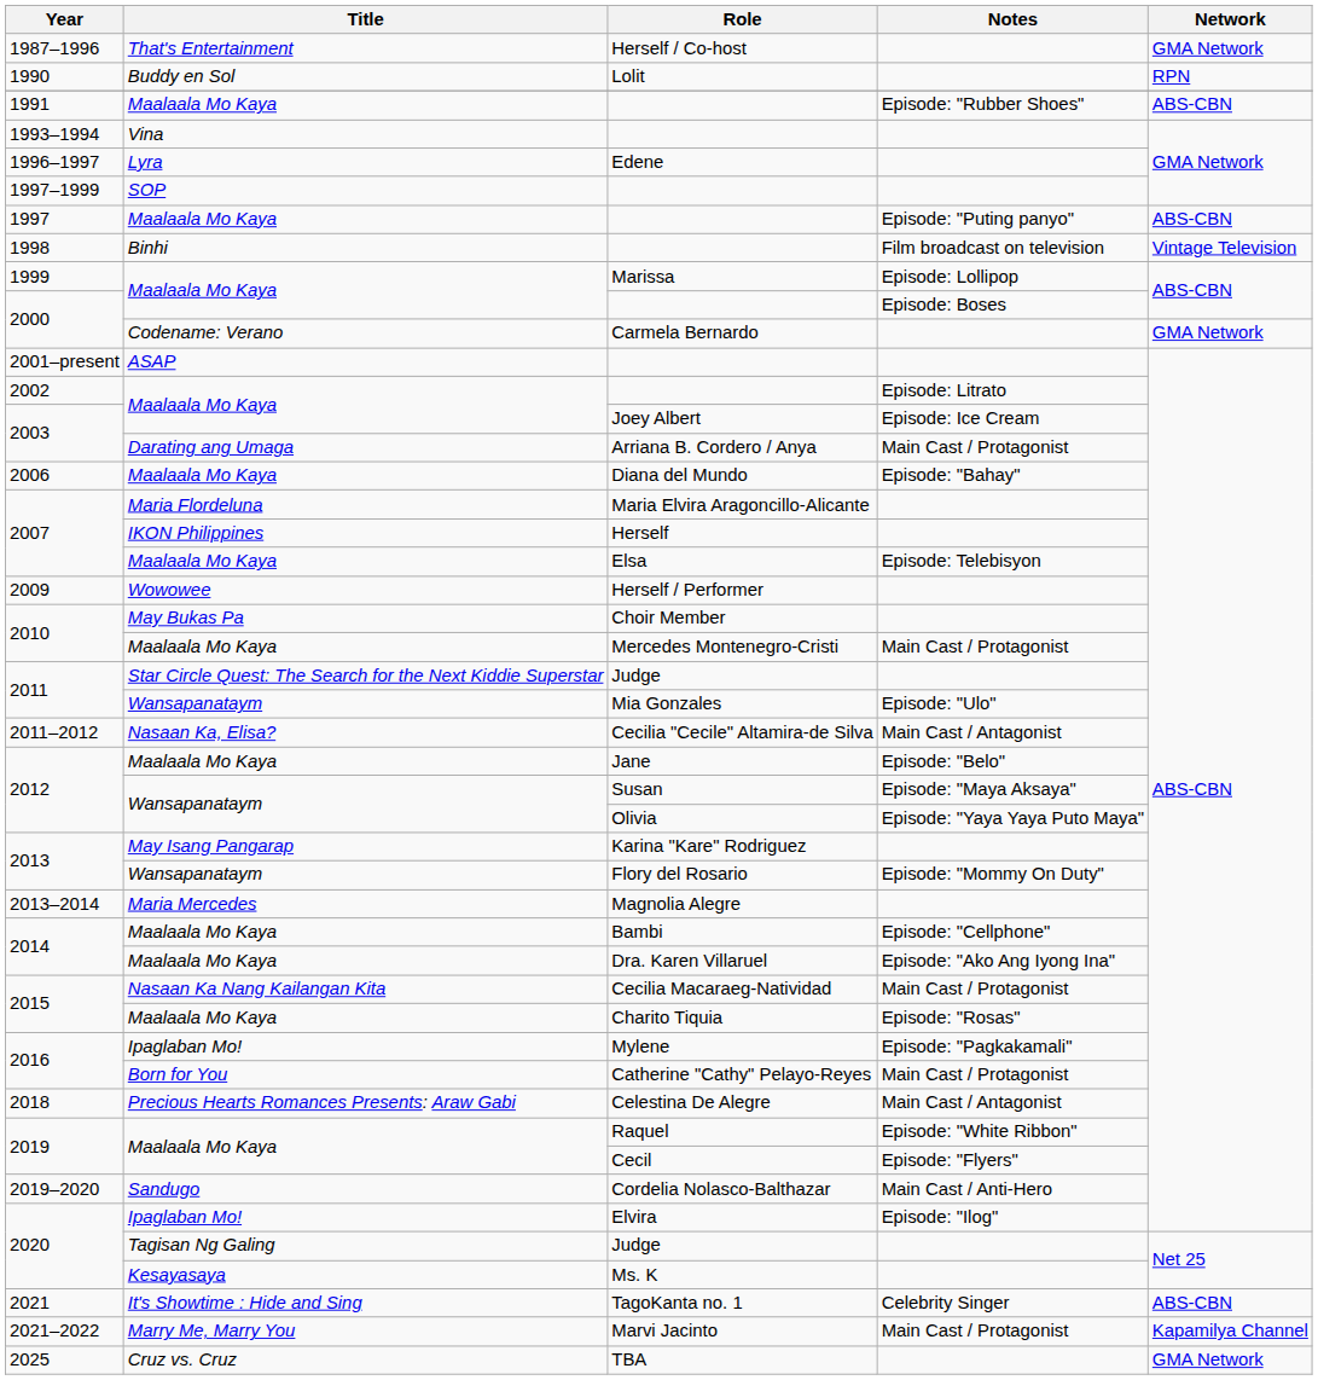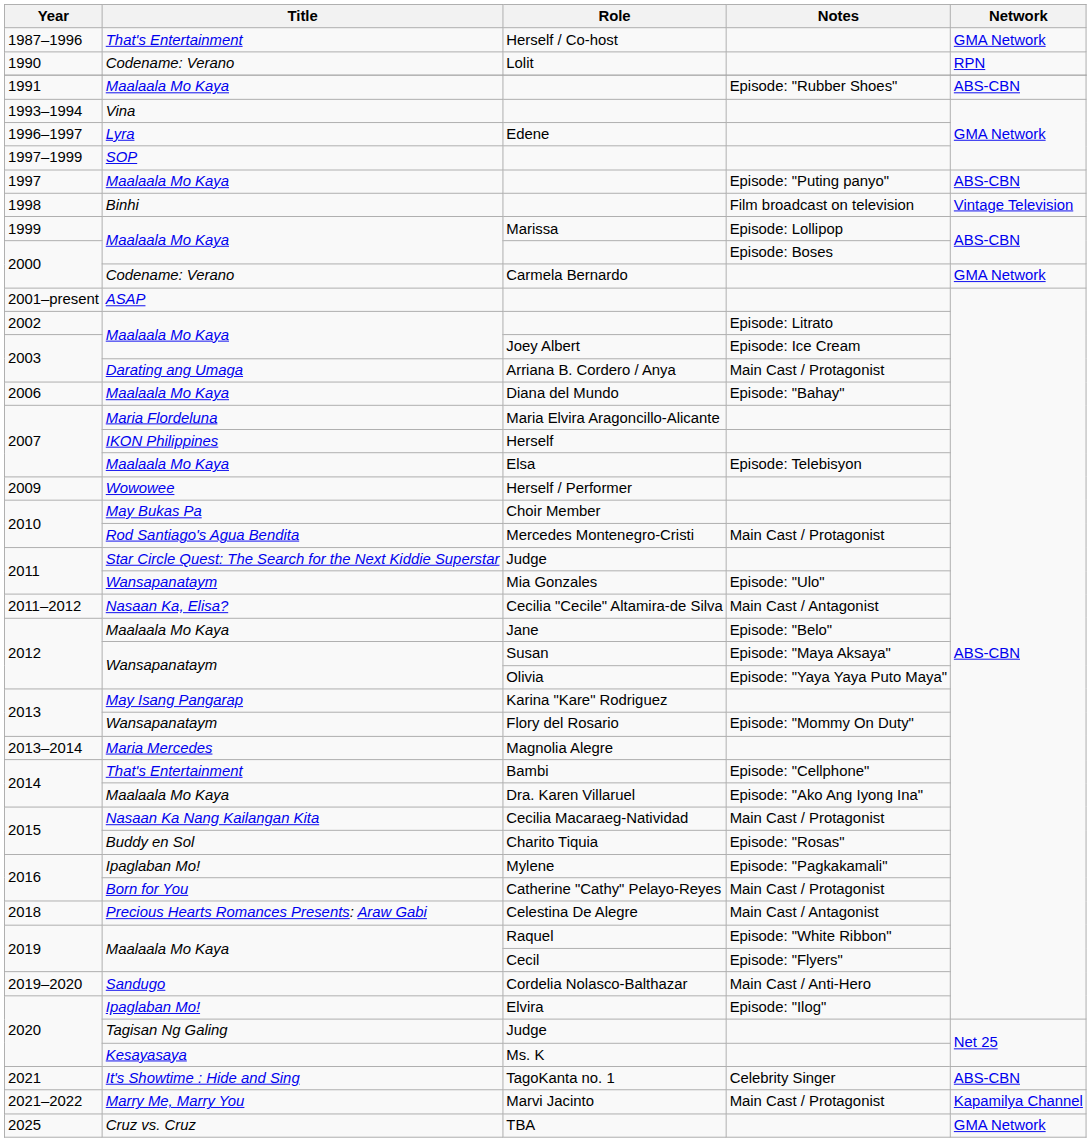 <table class="wikitable sortable" >
 <tr>
 <th>Year</th>
 <th>Title</th>
 <th>Role</th>
 <th class="unsortable">Notes </th>
 <th>Network</th>
 </tr>
 <tr>
 <td>1987–1996</td>
 <td><em><a href='#'>That's Entertainment</a></em></td>
 <td>Herself / Co-host</td>
 <td></td>
 <td><a href='#'>GMA Network</a></td>
 </tr>
 <tr>
 <td>1990</td>
-<td><em>Buddy en Sol</em></td>
+<td><em>Codename: Verano</em></td>
 <td>Lolit</td>
 <td></td>
 <td><a href='#'>RPN</a></td>
 </tr>
 <tr>
 </tr>
 <tr>
 <td>1991</td>
 <td><em><a href='#'>Maalaala Mo Kaya</a></em></td>
 <td></td>
 <td>Episode: "Rubber Shoes"</td>
 <td><a href='#'>ABS-CBN</a></td>
 </tr>
 <tr>
 <td>1993–1994</td>
 <td><em>Vina</em></td>
 <td></td>
 <td></td>
 <td rowspan="3"><a href='#'>GMA Network</a></td>
 </tr>
 <tr>
 <td>1996–1997</td>
 <td><em><a href='#'>Lyra</a></em></td>
 <td>Edene</td>
 <td></td>
 </tr>
 <tr>
 <td>1997–1999</td>
 <td><em><a href='#'>SOP</a></em></td>
 <td></td>
 </tr>
 <tr>
 <td>1997</td>
 <td><em><a href='#'>Maalaala Mo Kaya</a></em></td>
 <td></td>
 <td>Episode: "Puting panyo"</td>
 <td><a href='#'>ABS-CBN</a></td>
 </tr>
 <tr>
 <td>1998</td>
 <td><em>Binhi</em></td>
 <td></td>
 <td>Film broadcast on television</td>
 <td><a href='#'>Vintage Television</a></td>
 </tr>
 <tr>
 <td>1999</td>
 <td rowspan="2"><em><a href='#'>Maalaala Mo Kaya</a></em></td>
 <td>Marissa</td>
 <td>Episode: Lollipop</td>
 <td rowspan="2"><a href='#'>ABS-CBN</a></td>
 </tr>
 <tr>
 <td rowspan="2">2000</td>
 <td></td>
 <td>Episode: Boses</td>
 </tr>
 <tr>
 <td><em>Codename: Verano</em></td>
 <td>Carmela Bernardo</td>
 <td></td>
 <td><a href='#'>GMA Network</a></td>
 </tr>
 <tr>
 <td>2001–present</td>
 <td><em><a href='#'>ASAP</a></em></td>
 <td></td>
 <td></td>
 <td rowspan="31"><a href='#'>ABS-CBN</a></td>
 </tr>
 <tr>
 <td>2002</td>
 <td rowspan="2"><em><a href='#'>Maalaala Mo Kaya</a></em></td>
 <td></td>
 <td>Episode: Litrato</td>
 </tr>
 <tr>
 <td rowspan="2">2003</td>
 <td>Joey Albert</td>
 <td>Episode: Ice Cream</td>
 </tr>
 <tr>
 <td><em><a href='#'>Darating ang Umaga</a></em></td>
 <td>Arriana B. Cordero / Anya</td>
 <td>Main Cast / Protagonist</td>
 </tr>
 <tr>
 <td>2006</td>
 <td><em><a href='#'>Maalaala Mo Kaya</a></em></td>
 <td>Diana del Mundo</td>
 <td>Episode: "Bahay"</td>
 </tr>
 <tr>
 <td rowspan="3">2007</td>
 <td><em><a href='#'>Maria Flordeluna</a></em></td>
 <td>Maria Elvira Aragoncillo-Alicante</td>
 <td></td>
 </tr>
 <tr>
 <td><em><a href='#'>IKON Philippines</a></em></td>
 <td>Herself</td>
 <td></td>
 </tr>
 <tr>
 <td><em><a href='#'>Maalaala Mo Kaya</a></em></td>
 <td>Elsa</td>
 <td>Episode: Telebisyon</td>
 </tr>
 <tr>
 <td>2009</td>
 <td><em><a href='#'>Wowowee</a></em></td>
 <td>Herself / Performer</td>
 <td></td>
 </tr>
 <tr>
 <td rowspan="2">2010</td>
 <td><em><a href='#'>May Bukas Pa</a></em></td>
 <td>Choir Member</td>
 <td></td>
 </tr>
 <tr>
-<td><em>Maalaala Mo Kaya</em></td>
+<td><em> <a href='#'>Rod Santiago's Agua Bendita</a></em></td>
 <td>Mercedes Montenegro-Cristi</td>
 <td>Main Cast / Protagonist</td>
 </tr>
 <tr>
 <td rowspan="2">2011</td>
 <td><em><a href='#'>Star Circle Quest: The Search for the Next Kiddie Superstar</a></em></td>
 <td>Judge</td>
 <td></td>
 </tr>
 <tr>
 <td><em><a href='#'>Wansapanataym</a></em></td>
 <td>Mia Gonzales</td>
 <td>Episode: "Ulo"</td>
 </tr>
 <tr>
 <td>2011–2012</td>
 <td><em><a href='#'>Nasaan Ka, Elisa?</a></em></td>
 <td>Cecilia "Cecile" Altamira-de Silva</td>
 <td>Main Cast / Antagonist</td>
 </tr>
 <tr>
 <td rowspan="3">2012</td>
 <td><em>Maalaala Mo Kaya</em></td>
 <td>Jane</td>
 <td>Episode: "Belo"</td>
 </tr>
 <tr>
 <td rowspan="2"><em>Wansapanataym</em></td>
 <td>Susan</td>
 <td>Episode: "Maya Aksaya"</td>
 </tr>
 <tr>
 <td>Olivia</td>
 <td>Episode: "Yaya Yaya Puto Maya"</td>
 </tr>
 <tr>
 <td rowspan="2">2013</td>
 <td><em><a href='#'>May Isang Pangarap</a></em></td>
 <td>Karina "Kare" Rodriguez</td>
 <td></td>
 </tr>
 <tr>
 <td><em>Wansapanataym</em></td>
 <td>Flory del Rosario</td>
 <td>Episode: "Mommy On Duty"</td>
 </tr>
 <tr>
 <td>2013–2014</td>
 <td><em> <a href='#'>Maria Mercedes</a></em></td>
 <td>Magnolia Alegre</td>
 <td></td>
 </tr>
 <tr>
 <td rowspan="2">2014</td>
-<td><em>Maalaala Mo Kaya</em></td>
+<td><em><a href='#'>That's Entertainment</a></em></td>
 <td>Bambi</td>
 <td>Episode: "Cellphone"</td>
 </tr>
 <tr>
 <td><em>Maalaala Mo Kaya</em></td>
 <td>Dra. Karen Villaruel</td>
 <td>Episode: "Ako Ang Iyong Ina"</td>
 </tr>
 <tr>
 <td rowspan="2">2015</td>
 <td><em><a href='#'>Nasaan Ka Nang Kailangan Kita</a></em></td>
 <td>Cecilia Macaraeg-Natividad</td>
 <td>Main Cast / Protagonist</td>
 </tr>
 <tr>
-<td><em>Maalaala Mo Kaya</em></td>
+<td><em>Buddy en Sol</em></td>
 <td>Charito Tiquia</td>
 <td>Episode: "Rosas"</td>
 </tr>
 <tr>
 <td rowspan="2">2016</td>
 <td><em>Ipaglaban Mo!</em></td>
 <td>Mylene</td>
 <td>Episode: "Pagkakamali"</td>
 </tr>
 <tr>
 <td><em><a href='#'>Born for You</a></em></td>
 <td>Catherine "Cathy" Pelayo-Reyes</td>
 <td>Main Cast / Protagonist</td>
 </tr>
 <tr>
 <td>2018</td>
 <td><em><a href='#'>Precious Hearts Romances Presents</a>: <a href='#'>Araw Gabi</a></em></td>
 <td>Celestina De Alegre</td>
 <td>Main Cast / Antagonist</td>
 </tr>
 <tr>
 <td rowspan="2">2019</td>
 <td rowspan="2"><em>Maalaala Mo Kaya</em></td>
 <td>Raquel</td>
 <td>Episode: "White Ribbon"</td>
 </tr>
 <tr>
 <td>Cecil</td>
 <td>Episode: "Flyers"</td>
 </tr>
 <tr>
 <td>2019–2020</td>
 <td><em> <a href='#'>Sandugo</a></em></td>
 <td>Cordelia Nolasco-Balthazar</td>
 <td>Main Cast / Anti-Hero</td>
 </tr>
 <tr>
 <td rowspan="3">2020</td>
 <td><em><a href='#'>Ipaglaban Mo!</a></em></td>
 <td>Elvira</td>
 <td>Episode: "Ilog"</td>
 </tr>
 <tr>
 <td><em>Tagisan Ng Galing</em></td>
 <td>Judge</td>
 <td></td>
 <td rowspan="2"><a href='#'>Net 25</a></td>
 </tr>
 <tr>
 <td><em><a href='#'>Kesayasaya</a></em></td>
 <td>Ms. K</td>
 <td></td>
 </tr>
 <tr>
 <td>2021</td>
 <td><em><a href='#'>It's Showtime : Hide and Sing</a></em></td>
 <td>TagoKanta no. 1</td>
 <td>Celebrity Singer</td>
 <td><a href='#'>ABS-CBN</a></td>
 </tr>
 <tr>
 <td>2021–2022</td>
 <td><em><a href='#'>Marry Me, Marry You</a></em></td>
 <td>Marvi Jacinto</td>
 <td>Main Cast / Protagonist</td>
 <td><a href='#'>Kapamilya Channel</a></td>
 </tr>
 <tr>
 <td>2025</td>
 <td><em>Cruz vs. Cruz</em></td>
 <td>TBA</td>
 <td></td>
 <td><a href='#'>GMA Network</a></td>
 </tr>
 </table>
